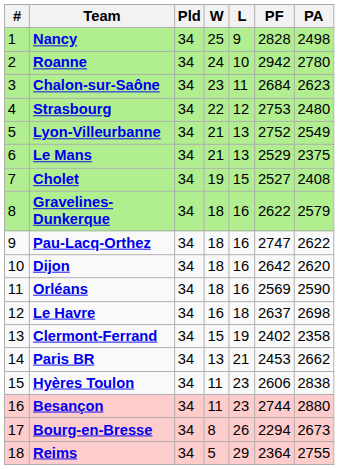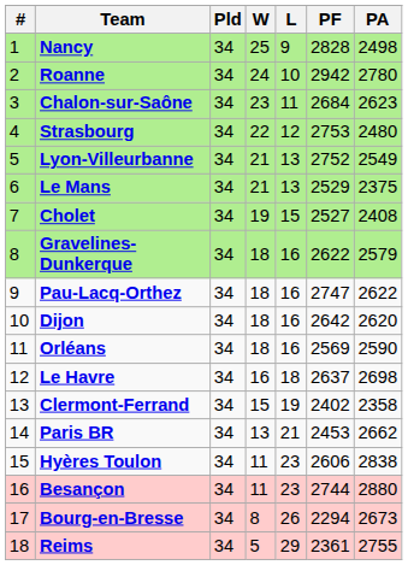 <table class=wikitable>
 <tr align=center>
 </tr>
 <tr>
 <th width=20>#</th>
 <th width=150>Team </th>
 <th width=20>Pld</th>
 <th width=20>W</th>
 <th width=20>L</th>
 <th width=30>PF</th>
 <th width=30>PA</th>
 </tr>
 <tr bgcolor=B0EE90>
 <td>1</td>
 <td align="left"><strong><a href='#'>Nancy</a></strong></td>
 <td>34</td>
 <td>25</td>
 <td>9</td>
 <td>2828</td>
 <td>2498</td>
 </tr>
 <tr bgcolor=B0EE90>
 <td>2</td>
 <td align="left"><strong><a href='#'>Roanne</a></strong></td>
 <td>34</td>
 <td>24</td>
 <td>10</td>
 <td>2942</td>
 <td>2780</td>
 </tr>
 <tr bgcolor=B0EE90>
 <td>3</td>
 <td align="left"><strong><a href='#'>Chalon-sur-Saône</a></strong></td>
 <td>34</td>
 <td>23</td>
 <td>11</td>
 <td>2684</td>
 <td>2623</td>
 </tr>
 <tr bgcolor=B0EE90>
 <td>4</td>
 <td align="left"><strong><a href='#'>Strasbourg</a></strong></td>
 <td>34</td>
 <td>22</td>
 <td>12</td>
 <td>2753</td>
 <td>2480</td>
 </tr>
 <tr bgcolor=B0EE90>
 <td>5</td>
 <td align="left"><strong><a href='#'>Lyon-Villeurbanne</a></strong></td>
 <td>34</td>
 <td>21</td>
 <td>13</td>
 <td>2752</td>
 <td>2549</td>
 </tr>
 <tr bgcolor=B0EE90>
 <td>6</td>
 <td align="left"><strong><a href='#'>Le Mans</a></strong></td>
 <td>34</td>
 <td>21</td>
 <td>13</td>
 <td>2529</td>
 <td>2375</td>
 </tr>
 <tr bgcolor=B0EE90>
 <td>7</td>
 <td align="left"><strong><a href='#'>Cholet</a></strong></td>
 <td>34</td>
 <td>19</td>
 <td>15</td>
 <td>2527</td>
 <td>2408</td>
 </tr>
 <tr bgcolor=B0EE90>
 <td>8</td>
 <td align="left"><strong><a href='#'>Gravelines-Dunkerque</a></strong></td>
 <td>34</td>
 <td>18</td>
 <td>16</td>
 <td>2622</td>
 <td>2579</td>
 </tr>
 <tr>
 <td>9</td>
 <td align="left"><strong><a href='#'>Pau-Lacq-Orthez</a></strong></td>
 <td>34</td>
 <td>18</td>
 <td>16</td>
 <td>2747</td>
 <td>2622</td>
 </tr>
 <tr>
 <td>10</td>
 <td align="left"><strong><a href='#'>Dijon</a></strong></td>
 <td>34</td>
 <td>18</td>
 <td>16</td>
 <td>2642</td>
 <td>2620</td>
 </tr>
 <tr>
 <td>11</td>
 <td align="left"><strong><a href='#'>Orléans</a></strong></td>
 <td>34</td>
 <td>18</td>
 <td>16</td>
 <td>2569</td>
 <td>2590</td>
 </tr>
 <tr>
 <td>12</td>
 <td align="left"><strong><a href='#'>Le Havre</a></strong></td>
 <td>34</td>
 <td>16</td>
 <td>18</td>
 <td>2637</td>
 <td>2698</td>
 </tr>
 <tr>
 <td>13</td>
 <td align="left"><strong><a href='#'>Clermont-Ferrand</a></strong></td>
 <td>34</td>
 <td>15</td>
 <td>19</td>
 <td>2402</td>
 <td>2358</td>
 </tr>
 <tr>
 <td>14</td>
 <td align="left"><strong><a href='#'>Paris BR</a></strong></td>
 <td>34</td>
 <td>13</td>
 <td>21</td>
 <td>2453</td>
 <td>2662</td>
 </tr>
 <tr>
 <td>15</td>
 <td align="left"><strong><a href='#'>Hyères Toulon</a></strong></td>
 <td>34</td>
 <td>11</td>
 <td>23</td>
 <td>2606</td>
 <td>2838</td>
 </tr>
 <tr bgcolor=FFCCCC>
 <td>16</td>
 <td align="left"><strong><a href='#'>Besançon</a></strong></td>
 <td>34</td>
 <td>11</td>
 <td>23</td>
 <td>2744</td>
 <td>2880</td>
 </tr>
 <tr bgcolor=FFCCCC>
 <td>17</td>
 <td align="left"><strong><a href='#'>Bourg-en-Bresse</a></strong></td>
 <td>34</td>
 <td>8</td>
 <td>26</td>
 <td>2294</td>
 <td>2673</td>
 </tr>
 <tr bgcolor=FFCCCC>
 <td>18</td>
 <td align="left"><strong><a href='#'>Reims</a></strong></td>
 <td>34</td>
 <td>5</td>
 <td>29</td>
-<td>2364</td>
+<td>2361</td>
 <td>2755</td>
 </tr>
 </table>
